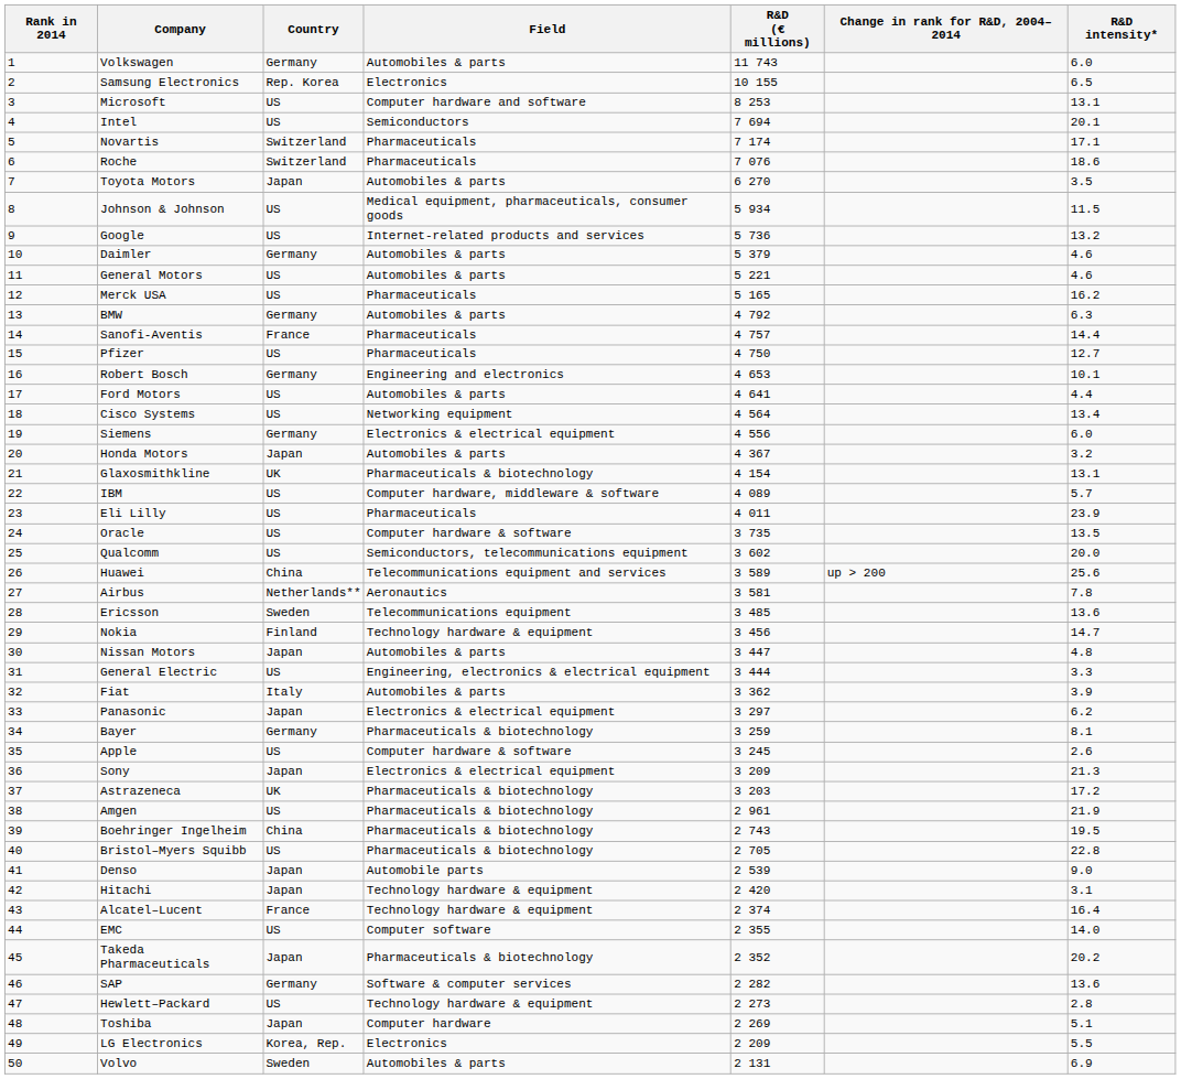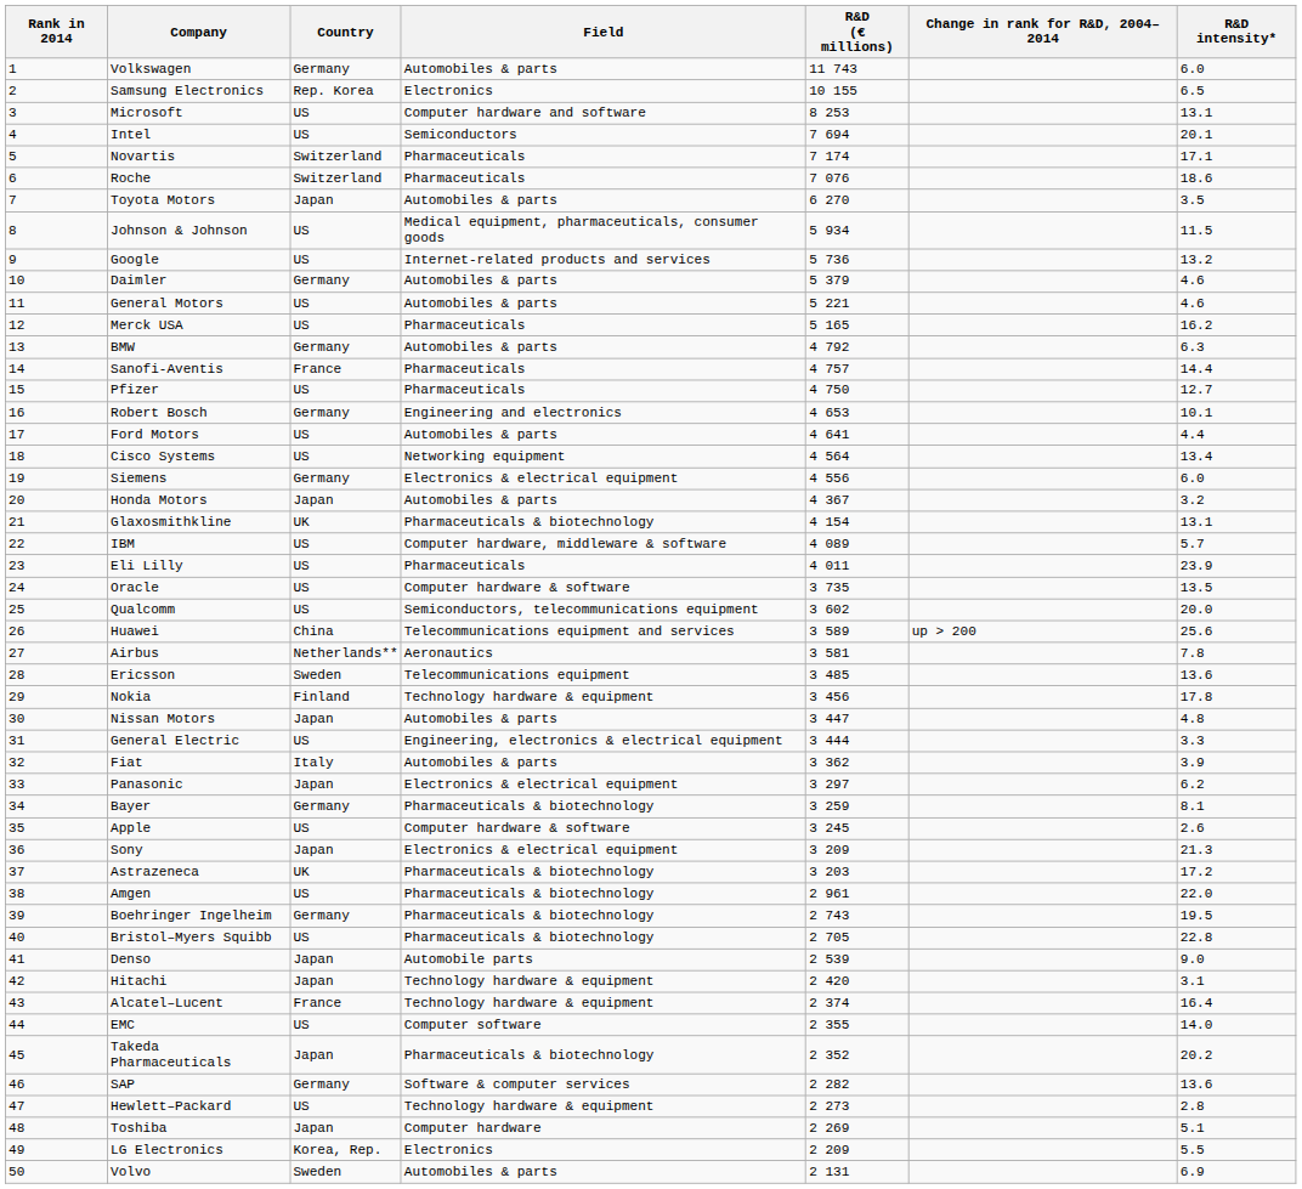 <table class="wikitable">
 <tr>
 <th>Rank in 2014</th>
 <th>Company</th>
 <th>Country</th>
 <th>Field</th>
 <th>R&D<br>(€ millions)</th>
 <th>Change in rank for R&D, 2004–2014</th>
 <th>R&D intensity*</th>
 </tr>
 <tr>
 <td>1</td>
 <td>Volkswagen</td>
 <td>Germany</td>
 <td>Automobiles & parts</td>
 <td>11 743</td>
 <td></td>
 <td>6.0</td>
 </tr>
 <tr>
 <td>2</td>
 <td>Samsung Electronics</td>
 <td>Rep. Korea</td>
 <td>Electronics</td>
 <td>10 155</td>
 <td></td>
 <td>6.5</td>
 </tr>
 <tr>
 <td>3</td>
 <td>Microsoft</td>
 <td>US</td>
 <td>Computer hardware and software</td>
 <td>8 253</td>
 <td></td>
 <td>13.1</td>
 </tr>
 <tr>
 <td>4</td>
 <td>Intel</td>
 <td>US</td>
 <td>Semiconductors</td>
 <td>7 694</td>
 <td></td>
 <td>20.1</td>
 </tr>
 <tr>
 <td>5</td>
 <td>Novartis</td>
 <td>Switzerland</td>
 <td>Pharmaceuticals</td>
 <td>7 174</td>
 <td></td>
 <td>17.1</td>
 </tr>
 <tr>
 <td>6</td>
 <td>Roche</td>
 <td>Switzerland</td>
 <td>Pharmaceuticals</td>
 <td>7 076</td>
 <td></td>
 <td>18.6</td>
 </tr>
 <tr>
 <td>7</td>
 <td>Toyota Motors</td>
 <td>Japan</td>
 <td>Automobiles & parts</td>
 <td>6 270</td>
 <td></td>
 <td>3.5</td>
 </tr>
 <tr>
 <td>8</td>
 <td>Johnson & Johnson</td>
 <td>US</td>
 <td>Medical equipment, pharmaceuticals, consumer goods</td>
 <td>5 934</td>
 <td></td>
 <td>11.5</td>
 </tr>
 <tr>
 <td>9</td>
 <td>Google</td>
 <td>US</td>
 <td>Internet-related products and services</td>
 <td>5 736</td>
 <td></td>
 <td>13.2</td>
 </tr>
 <tr>
 <td>10</td>
 <td>Daimler</td>
 <td>Germany</td>
 <td>Automobiles & parts</td>
 <td>5 379</td>
 <td></td>
 <td>4.6</td>
 </tr>
 <tr>
 <td>11</td>
 <td>General Motors</td>
 <td>US</td>
 <td>Automobiles & parts</td>
 <td>5 221</td>
 <td></td>
 <td>4.6</td>
 </tr>
 <tr>
 <td>12</td>
 <td>Merck USA</td>
 <td>US</td>
 <td>Pharmaceuticals</td>
 <td>5 165</td>
 <td></td>
 <td>16.2</td>
 </tr>
 <tr>
 <td>13</td>
 <td>BMW</td>
 <td>Germany</td>
 <td>Automobiles & parts</td>
 <td>4 792</td>
 <td></td>
 <td>6.3</td>
 </tr>
 <tr>
 <td>14</td>
 <td>Sanofi-Aventis</td>
 <td>France</td>
 <td>Pharmaceuticals</td>
 <td>4 757</td>
 <td></td>
 <td>14.4</td>
 </tr>
 <tr>
 <td>15</td>
 <td>Pfizer</td>
 <td>US</td>
 <td>Pharmaceuticals</td>
 <td>4 750</td>
 <td></td>
 <td>12.7</td>
 </tr>
 <tr>
 <td>16</td>
 <td>Robert Bosch</td>
 <td>Germany</td>
 <td>Engineering and electronics</td>
 <td>4 653</td>
 <td></td>
 <td>10.1</td>
 </tr>
 <tr>
 <td>17</td>
 <td>Ford Motors</td>
 <td>US</td>
 <td>Automobiles & parts</td>
 <td>4 641</td>
 <td></td>
 <td>4.4</td>
 </tr>
 <tr>
 <td>18</td>
 <td>Cisco Systems</td>
 <td>US</td>
 <td>Networking equipment</td>
 <td>4 564</td>
 <td></td>
 <td>13.4</td>
 </tr>
 <tr>
 <td>19</td>
 <td>Siemens</td>
 <td>Germany</td>
 <td>Electronics & electrical equipment</td>
 <td>4 556</td>
 <td></td>
 <td>6.0</td>
 </tr>
 <tr>
 <td>20</td>
 <td>Honda Motors</td>
 <td>Japan</td>
 <td>Automobiles & parts</td>
 <td>4 367</td>
 <td></td>
 <td>3.2</td>
 </tr>
 <tr>
 <td>21</td>
 <td>Glaxosmithkline</td>
 <td>UK</td>
 <td>Pharmaceuticals & biotechnology</td>
 <td>4 154</td>
 <td></td>
 <td>13.1</td>
 </tr>
 <tr>
 <td>22</td>
 <td>IBM</td>
 <td>US</td>
 <td>Computer hardware, middleware & software</td>
 <td>4 089</td>
 <td></td>
 <td>5.7</td>
 </tr>
 <tr>
 <td>23</td>
 <td>Eli Lilly</td>
 <td>US</td>
 <td>Pharmaceuticals</td>
 <td>4 011</td>
 <td></td>
 <td>23.9</td>
 </tr>
 <tr>
 <td>24</td>
 <td>Oracle</td>
 <td>US</td>
 <td>Computer hardware & software</td>
 <td>3 735</td>
 <td></td>
 <td>13.5</td>
 </tr>
 <tr>
 <td>25</td>
 <td>Qualcomm</td>
 <td>US</td>
 <td>Semiconductors, telecommunications equipment</td>
 <td>3 602</td>
 <td></td>
 <td>20.0</td>
 </tr>
 <tr>
 <td>26</td>
 <td>Huawei</td>
 <td>China</td>
 <td>Telecommunications equipment and services</td>
 <td>3 589</td>
 <td>up > 200</td>
 <td>25.6</td>
 </tr>
 <tr>
 <td>27</td>
 <td>Airbus</td>
 <td>Netherlands**</td>
 <td>Aeronautics</td>
 <td>3 581</td>
 <td></td>
 <td>7.8</td>
 </tr>
 <tr>
 <td>28</td>
 <td>Ericsson</td>
 <td>Sweden</td>
 <td>Telecommunications equipment</td>
 <td>3 485</td>
 <td></td>
 <td>13.6</td>
 </tr>
 <tr>
 <td>29</td>
 <td>Nokia</td>
 <td>Finland</td>
 <td>Technology hardware & equipment</td>
 <td>3 456</td>
 <td></td>
-<td>14.7</td>
+<td>17.8</td>
 </tr>
 <tr>
 <td>30</td>
 <td>Nissan Motors</td>
 <td>Japan</td>
 <td>Automobiles & parts</td>
 <td>3 447</td>
 <td></td>
 <td>4.8</td>
 </tr>
 <tr>
 <td>31</td>
 <td>General Electric</td>
 <td>US</td>
 <td>Engineering, electronics & electrical equipment</td>
 <td>3 444</td>
 <td></td>
 <td>3.3</td>
 </tr>
 <tr>
 <td>32</td>
 <td>Fiat</td>
 <td>Italy</td>
 <td>Automobiles & parts</td>
 <td>3 362</td>
 <td></td>
 <td>3.9</td>
 </tr>
 <tr>
 <td>33</td>
 <td>Panasonic</td>
 <td>Japan</td>
 <td>Electronics & electrical equipment</td>
 <td>3 297</td>
 <td></td>
 <td>6.2</td>
 </tr>
 <tr>
 <td>34</td>
 <td>Bayer</td>
 <td>Germany</td>
 <td>Pharmaceuticals & biotechnology</td>
 <td>3 259</td>
 <td></td>
 <td>8.1</td>
 </tr>
 <tr>
 <td>35</td>
 <td>Apple</td>
 <td>US</td>
 <td>Computer hardware & software</td>
 <td>3 245</td>
 <td></td>
 <td>2.6</td>
 </tr>
 <tr>
 <td>36</td>
 <td>Sony</td>
 <td>Japan</td>
 <td>Electronics & electrical equipment</td>
 <td>3 209</td>
 <td></td>
 <td>21.3</td>
 </tr>
 <tr>
 <td>37</td>
 <td>Astrazeneca</td>
 <td>UK</td>
 <td>Pharmaceuticals & biotechnology</td>
 <td>3 203</td>
 <td></td>
 <td>17.2</td>
 </tr>
 <tr>
 <td>38</td>
 <td>Amgen</td>
 <td>US</td>
 <td>Pharmaceuticals & biotechnology</td>
 <td>2 961</td>
 <td></td>
-<td>21.9</td>
+<td>22.0</td>
 </tr>
 <tr>
 <td>39</td>
 <td>Boehringer Ingelheim</td>
-<td>China</td>
+<td>Germany</td>
 <td>Pharmaceuticals & biotechnology</td>
 <td>2 743</td>
 <td></td>
 <td>19.5</td>
 </tr>
 <tr>
 <td>40</td>
 <td>Bristol–Myers Squibb</td>
 <td>US</td>
 <td>Pharmaceuticals & biotechnology</td>
 <td>2 705</td>
 <td></td>
 <td>22.8</td>
 </tr>
 <tr>
 <td>41</td>
 <td>Denso</td>
 <td>Japan</td>
 <td>Automobile parts</td>
 <td>2 539</td>
 <td></td>
 <td>9.0</td>
 </tr>
 <tr>
 <td>42</td>
 <td>Hitachi</td>
 <td>Japan</td>
 <td>Technology hardware & equipment</td>
 <td>2 420</td>
 <td></td>
 <td>3.1</td>
 </tr>
 <tr>
 <td>43</td>
 <td>Alcatel–Lucent</td>
 <td>France</td>
 <td>Technology hardware & equipment</td>
 <td>2 374</td>
 <td></td>
 <td>16.4</td>
 </tr>
 <tr>
 <td>44</td>
 <td>EMC</td>
 <td>US</td>
 <td>Computer software</td>
 <td>2 355</td>
 <td></td>
 <td>14.0</td>
 </tr>
 <tr>
 <td>45</td>
 <td>Takeda Pharmaceuticals</td>
 <td>Japan</td>
 <td>Pharmaceuticals & biotechnology</td>
 <td>2 352</td>
 <td></td>
 <td>20.2</td>
 </tr>
 <tr>
 <td>46</td>
 <td>SAP</td>
 <td>Germany</td>
 <td>Software & computer services</td>
 <td>2 282</td>
 <td></td>
 <td>13.6</td>
 </tr>
 <tr>
 <td>47</td>
 <td>Hewlett–Packard</td>
 <td>US</td>
 <td>Technology hardware & equipment</td>
 <td>2 273</td>
 <td></td>
 <td>2.8</td>
 </tr>
 <tr>
 <td>48</td>
 <td>Toshiba</td>
 <td>Japan</td>
 <td>Computer hardware</td>
 <td>2 269</td>
 <td></td>
 <td>5.1</td>
 </tr>
 <tr>
 <td>49</td>
 <td>LG Electronics</td>
 <td>Korea, Rep.</td>
 <td>Electronics</td>
 <td>2 209</td>
 <td></td>
 <td>5.5</td>
 </tr>
 <tr>
 <td>50</td>
 <td>Volvo</td>
 <td>Sweden</td>
 <td>Automobiles & parts</td>
 <td>2 131</td>
 <td></td>
 <td>6.9</td>
 </tr>
 </table>
